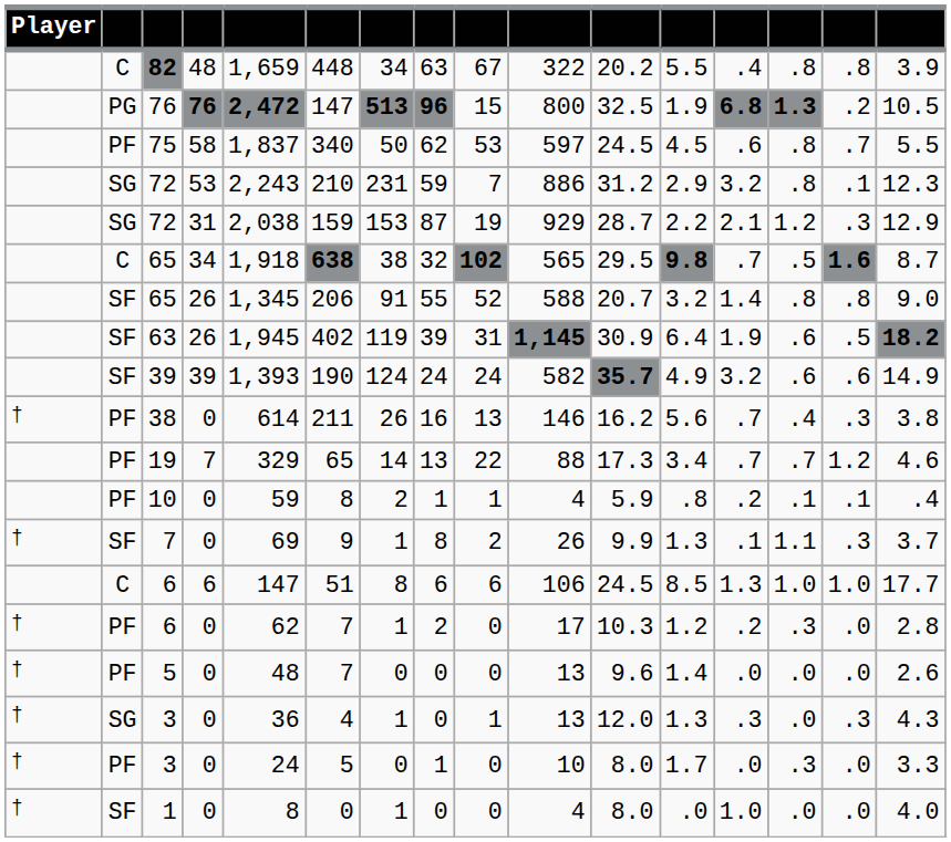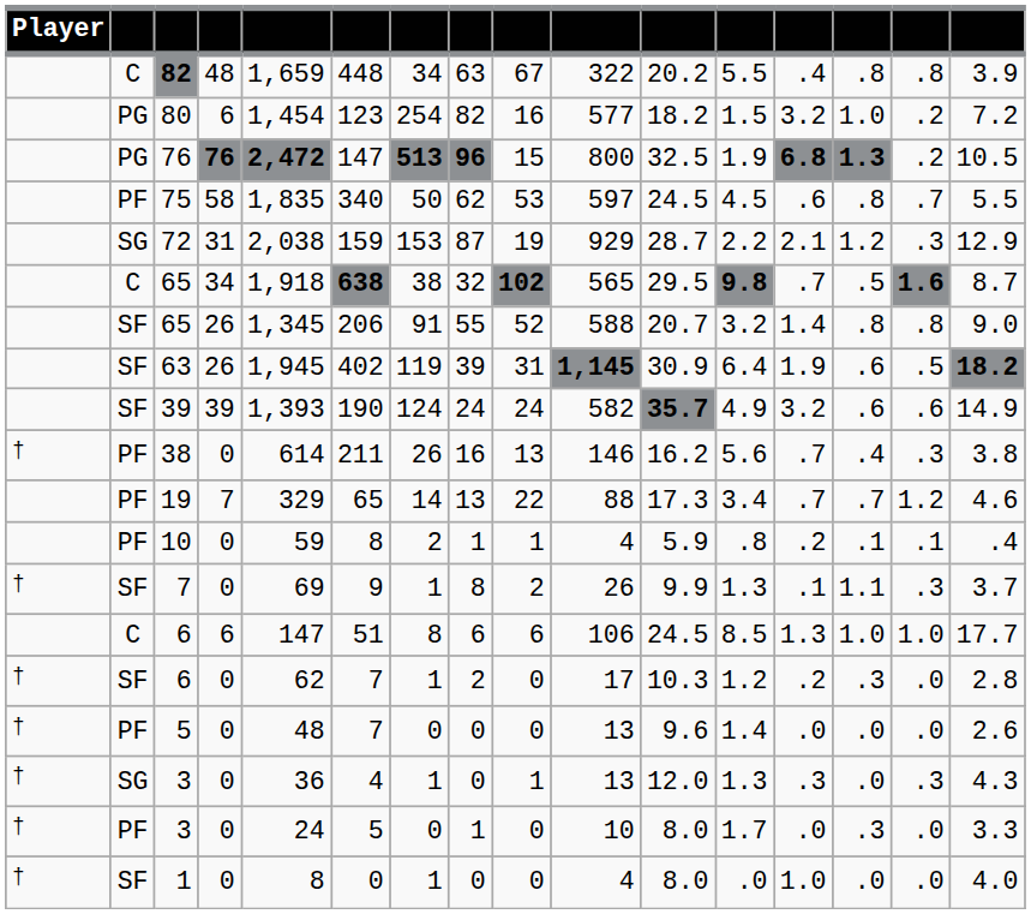 <table class="wikitable sortable" style="font-size: 95%; text-align:right;">
 <tr>
 <th style="background:#010101; color:#FFFFFF; border-top:#8D9093 3px solid; border-bottom:#8D9093 3px solid;">Player</th>
 <th style="background:#010101; color:#FFFFFF; border-top:#8D9093 3px solid; border-bottom:#8D9093 3px solid;"></th>
 <th style="background:#010101; color:#FFFFFF; border-top:#8D9093 3px solid; border-bottom:#8D9093 3px solid;"></th>
 <th style="background:#010101; color:#FFFFFF; border-top:#8D9093 3px solid; border-bottom:#8D9093 3px solid;"></th>
 <th style="background:#010101; color:#FFFFFF; border-top:#8D9093 3px solid; border-bottom:#8D9093 3px solid;"></th>
 <th style="background:#010101; color:#FFFFFF; border-top:#8D9093 3px solid; border-bottom:#8D9093 3px solid;"></th>
 <th style="background:#010101; color:#FFFFFF; border-top:#8D9093 3px solid; border-bottom:#8D9093 3px solid;"></th>
 <th style="background:#010101; color:#FFFFFF; border-top:#8D9093 3px solid; border-bottom:#8D9093 3px solid;"></th>
 <th style="background:#010101; color:#FFFFFF; border-top:#8D9093 3px solid; border-bottom:#8D9093 3px solid;"></th>
 <th style="background:#010101; color:#FFFFFF; border-top:#8D9093 3px solid; border-bottom:#8D9093 3px solid;"></th>
 <th style="background:#010101; color:#FFFFFF; border-top:#8D9093 3px solid; border-bottom:#8D9093 3px solid;"></th>
 <th style="background:#010101; color:#FFFFFF; border-top:#8D9093 3px solid; border-bottom:#8D9093 3px solid;"></th>
 <th style="background:#010101; color:#FFFFFF; border-top:#8D9093 3px solid; border-bottom:#8D9093 3px solid;"></th>
 <th style="background:#010101; color:#FFFFFF; border-top:#8D9093 3px solid; border-bottom:#8D9093 3px solid;"></th>
 <th style="background:#010101; color:#FFFFFF; border-top:#8D9093 3px solid; border-bottom:#8D9093 3px solid;"></th>
 <th style="background:#010101; color:#FFFFFF; border-top:#8D9093 3px solid; border-bottom:#8D9093 3px solid;"></th>
 </tr>
 <tr>
 <td style="text-align:left;"></td>
 <td style="text-align:center;">C</td>
 <td style="background:#8D9093; color:#010101;"><strong>82</strong></td>
 <td>48</td>
 <td>1,659</td>
 <td>448</td>
 <td>34</td>
 <td>63</td>
 <td>67</td>
 <td>322</td>
 <td>20.2</td>
 <td>5.5</td>
 <td>.4</td>
 <td>.8</td>
 <td>.8</td>
 <td>3.9</td>
 </tr>
 <tr>
 <td style="text-align:left;"></td>
 <td style="text-align:center;">PG</td>
+<td>80</td>
+<td>6</td>
+<td>1,454</td>
+<td>123</td>
+<td>254</td>
+<td>82</td>
+<td>16</td>
+<td>577</td>
+<td>18.2</td>
+<td>1.5</td>
+<td>3.2</td>
+<td>1.0</td>
+<td>.2</td>
+<td>7.2</td>
+</tr>
+<tr>
+<td style="text-align:left;"></td>
+<td style="text-align:center;">PG</td>
 <td>76</td>
 <td style="background:#8D9093; color:#010101;"><strong>76</strong></td>
 <td style="background:#8D9093; color:#010101;"><strong>2,472</strong></td>
 <td>147</td>
 <td style="background:#8D9093; color:#010101;"><strong>513</strong></td>
 <td style="background:#8D9093; color:#010101;"><strong>96</strong></td>
 <td>15</td>
 <td>800</td>
 <td>32.5</td>
 <td>1.9</td>
 <td style="background:#8D9093; color:#010101;"><strong>6.8</strong></td>
 <td style="background:#8D9093; color:#010101;"><strong>1.3</strong></td>
 <td>.2</td>
 <td>10.5</td>
 </tr>
 <tr>
 <td style="text-align:left;"></td>
 <td style="text-align:center;">PF</td>
 <td>75</td>
 <td>58</td>
-<td>1,837</td>
+<td>1,835</td>
 <td>340</td>
 <td>50</td>
 <td>62</td>
 <td>53</td>
 <td>597</td>
 <td>24.5</td>
 <td>4.5</td>
 <td>.6</td>
 <td>.8</td>
 <td>.7</td>
 <td>5.5</td>
-</tr>
-<tr>
-<td style="text-align:left;"></td>
-<td style="text-align:center;">SG</td>
-<td>72</td>
-<td>53</td>
-<td>2,243</td>
-<td>210</td>
-<td>231</td>
-<td>59</td>
-<td>7</td>
-<td>886</td>
-<td>31.2</td>
-<td>2.9</td>
-<td>3.2</td>
-<td>.8</td>
-<td>.1</td>
-<td>12.3</td>
 </tr>
 <tr>
 <td style="text-align:left;"></td>
 <td style="text-align:center;">SG</td>
 <td>72</td>
 <td>31</td>
 <td>2,038</td>
 <td>159</td>
 <td>153</td>
 <td>87</td>
 <td>19</td>
 <td>929</td>
 <td>28.7</td>
 <td>2.2</td>
 <td>2.1</td>
 <td>1.2</td>
 <td>.3</td>
 <td>12.9</td>
 </tr>
 <tr>
 <td style="text-align:left;"></td>
 <td style="text-align:center;">C</td>
 <td>65</td>
 <td>34</td>
 <td>1,918</td>
 <td style="background:#8D9093; color:#010101;"><strong>638</strong></td>
 <td>38</td>
 <td>32</td>
 <td style="background:#8D9093; color:#010101;"><strong>102</strong></td>
 <td>565</td>
 <td>29.5</td>
 <td style="background:#8D9093; color:#010101;"><strong>9.8</strong></td>
 <td>.7</td>
 <td>.5</td>
 <td style="background:#8D9093; color:#010101;"><strong>1.6</strong></td>
 <td>8.7</td>
 </tr>
 <tr>
 <td style="text-align:left;"></td>
 <td style="text-align:center;">SF</td>
 <td>65</td>
 <td>26</td>
 <td>1,345</td>
 <td>206</td>
 <td>91</td>
 <td>55</td>
 <td>52</td>
 <td>588</td>
 <td>20.7</td>
 <td>3.2</td>
 <td>1.4</td>
 <td>.8</td>
 <td>.8</td>
 <td>9.0</td>
 </tr>
 <tr>
 <td style="text-align:left;"></td>
 <td style="text-align:center;">SF</td>
 <td>63</td>
 <td>26</td>
 <td>1,945</td>
 <td>402</td>
 <td>119</td>
 <td>39</td>
 <td>31</td>
 <td style="background:#8D9093; color:#010101;"><strong>1,145</strong></td>
 <td>30.9</td>
 <td>6.4</td>
 <td>1.9</td>
 <td>.6</td>
 <td>.5</td>
 <td style="background:#8D9093; color:#010101;"><strong>18.2</strong></td>
 </tr>
 <tr>
 <td style="text-align:left;"></td>
 <td style="text-align:center;">SF</td>
 <td>39</td>
 <td>39</td>
 <td>1,393</td>
 <td>190</td>
 <td>124</td>
 <td>24</td>
 <td>24</td>
 <td>582</td>
 <td style="background:#8D9093; color:#010101;"><strong>35.7</strong></td>
 <td>4.9</td>
 <td>3.2</td>
 <td>.6</td>
 <td>.6</td>
 <td>14.9</td>
 </tr>
 <tr>
 <td style="text-align:left;"><sup>†</sup></td>
 <td style="text-align:center;">PF</td>
 <td>38</td>
 <td>0</td>
 <td>614</td>
 <td>211</td>
 <td>26</td>
 <td>16</td>
 <td>13</td>
 <td>146</td>
 <td>16.2</td>
 <td>5.6</td>
 <td>.7</td>
 <td>.4</td>
 <td>.3</td>
 <td>3.8</td>
 </tr>
 <tr>
 <td style="text-align:left;"></td>
 <td style="text-align:center;">PF</td>
 <td>19</td>
 <td>7</td>
 <td>329</td>
 <td>65</td>
 <td>14</td>
 <td>13</td>
 <td>22</td>
 <td>88</td>
 <td>17.3</td>
 <td>3.4</td>
 <td>.7</td>
 <td>.7</td>
 <td>1.2</td>
 <td>4.6</td>
 </tr>
 <tr>
 <td style="text-align:left;"></td>
 <td style="text-align:center;">PF</td>
 <td>10</td>
 <td>0</td>
 <td>59</td>
 <td>8</td>
 <td>2</td>
 <td>1</td>
 <td>1</td>
 <td>4</td>
 <td>5.9</td>
 <td>.8</td>
 <td>.2</td>
 <td>.1</td>
 <td>.1</td>
 <td>.4</td>
 </tr>
 <tr>
 <td style="text-align:left;"><sup>†</sup></td>
 <td style="text-align:center;">SF</td>
 <td>7</td>
 <td>0</td>
 <td>69</td>
 <td>9</td>
 <td>1</td>
 <td>8</td>
 <td>2</td>
 <td>26</td>
 <td>9.9</td>
 <td>1.3</td>
 <td>.1</td>
 <td>1.1</td>
 <td>.3</td>
 <td>3.7</td>
 </tr>
 <tr>
 <td style="text-align:left;"></td>
 <td style="text-align:center;">C</td>
 <td>6</td>
 <td>6</td>
 <td>147</td>
 <td>51</td>
 <td>8</td>
 <td>6</td>
 <td>6</td>
 <td>106</td>
 <td>24.5</td>
 <td>8.5</td>
 <td>1.3</td>
 <td>1.0</td>
 <td>1.0</td>
 <td>17.7</td>
 </tr>
 <tr>
 <td style="text-align:left;"><sup>†</sup></td>
-<td style="text-align:center;">PF</td>
+<td style="text-align:center;">SF</td>
 <td>6</td>
 <td>0</td>
 <td>62</td>
 <td>7</td>
 <td>1</td>
 <td>2</td>
 <td>0</td>
 <td>17</td>
 <td>10.3</td>
 <td>1.2</td>
 <td>.2</td>
 <td>.3</td>
 <td>.0</td>
 <td>2.8</td>
 </tr>
 <tr>
 <td style="text-align:left;"><sup>†</sup></td>
 <td style="text-align:center;">PF</td>
 <td>5</td>
 <td>0</td>
 <td>48</td>
 <td>7</td>
 <td>0</td>
 <td>0</td>
 <td>0</td>
 <td>13</td>
 <td>9.6</td>
 <td>1.4</td>
 <td>.0</td>
 <td>.0</td>
 <td>.0</td>
 <td>2.6</td>
 </tr>
 <tr>
 <td style="text-align:left;"><sup>†</sup></td>
 <td style="text-align:center;">SG</td>
 <td>3</td>
 <td>0</td>
 <td>36</td>
 <td>4</td>
 <td>1</td>
 <td>0</td>
 <td>1</td>
 <td>13</td>
 <td>12.0</td>
 <td>1.3</td>
 <td>.3</td>
 <td>.0</td>
 <td>.3</td>
 <td>4.3</td>
 </tr>
 <tr>
 <td style="text-align:left;"><sup>†</sup></td>
 <td style="text-align:center;">PF</td>
 <td>3</td>
 <td>0</td>
 <td>24</td>
 <td>5</td>
 <td>0</td>
 <td>1</td>
 <td>0</td>
 <td>10</td>
 <td>8.0</td>
 <td>1.7</td>
 <td>.0</td>
 <td>.3</td>
 <td>.0</td>
 <td>3.3</td>
 </tr>
 <tr>
 <td style="text-align:left;"><sup>†</sup></td>
 <td style="text-align:center;">SF</td>
 <td>1</td>
 <td>0</td>
 <td>8</td>
 <td>0</td>
 <td>1</td>
 <td>0</td>
 <td>0</td>
 <td>4</td>
 <td>8.0</td>
 <td>.0</td>
 <td>1.0</td>
 <td>.0</td>
 <td>.0</td>
 <td>4.0</td>
 </tr>
 </table>
